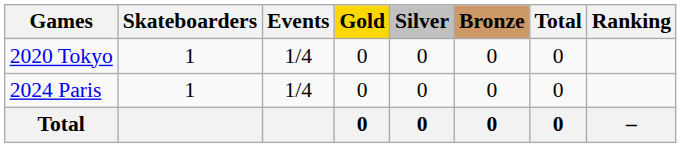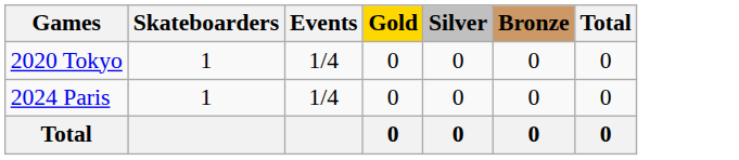 <table class="wikitable sortable" style="text-align:center">
 <tr>
 <th>Games</th>
 <th>Skateboarders</th>
 <th>Events</th>
 <th style="background-color:gold;">Gold</th>
 <th style="background-color:silver;">Silver</th>
 <th style="background-color:#c96;">Bronze</th>
 <th>Total</th>
-<th>Ranking</th>
 </tr>
 <tr>
 <td align=left><a href='#'>2020 Tokyo</a></td>
 <td>1</td>
 <td>1/4</td>
 <td>0</td>
 <td>0</td>
 <td>0</td>
 <td>0</td>
-<td></td>
 </tr>
 <tr>
 <td align=left><a href='#'>2024 Paris</a></td>
 <td>1</td>
 <td>1/4</td>
 <td>0</td>
 <td>0</td>
 <td>0</td>
 <td>0</td>
-<td></td>
 </tr>
 <tr>
 <th>Total</th>
 <th></th>
 <th></th>
 <th>0</th>
 <th>0</th>
 <th>0</th>
 <th>0</th>
-<th>–</th>
 </tr>
 </table>
